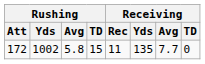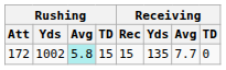 <table class="wikitable">
 <tr>
 <th colspan="4">Rushing</th>
 <th colspan="4">Receiving</th>
 </tr>
 <tr>
 <th>Att</th>
 <th>Yds</th>
 <th>Avg</th>
 <th>TD</th>
 <th>Rec</th>
 <th>Yds</th>
 <th>Avg</th>
 <th>TD</th>
 </tr>
 <tr>
 <td>172</td>
 <td>1002</td>
-<td>5.8</td>
+<td style="background: paleturquoise;">5.8</td>
 <td>15</td>
-<td>11</td>
+<td>15</td>
 <td>135</td>
 <td>7.7</td>
 <td>0</td>
 </tr>
 </table>
